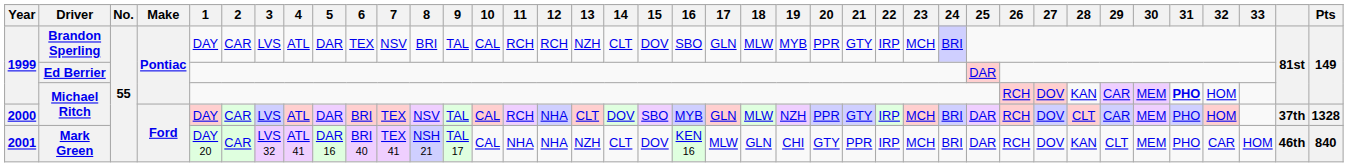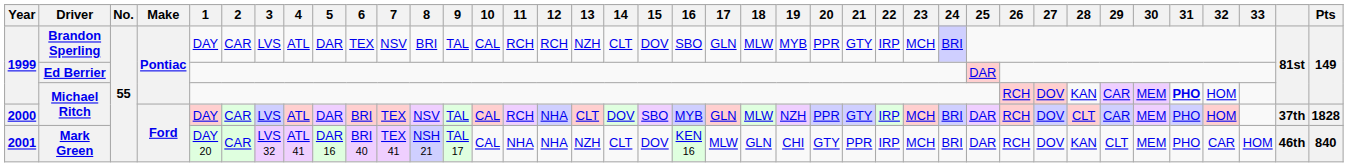 <table class="wikitable" style="text-align:center; font-size:75%">
 <tr>
 <th>Year</th>
 <th>Driver</th>
 <th>No.</th>
 <th>Make</th>
 <th>1</th>
 <th>2</th>
 <th>3</th>
 <th>4</th>
 <th>5</th>
 <th>6</th>
 <th>7</th>
 <th>8</th>
 <th>9</th>
 <th>10</th>
 <th>11</th>
 <th>12</th>
 <th>13</th>
 <th>14</th>
 <th>15</th>
 <th>16</th>
 <th>17</th>
 <th>18</th>
 <th>19</th>
 <th>20</th>
 <th>21</th>
 <th>22</th>
 <th>23</th>
 <th>24</th>
 <th>25</th>
 <th>26</th>
 <th>27</th>
 <th>28</th>
 <th>29</th>
 <th>30</th>
 <th>31</th>
 <th>32</th>
 <th>33</th>
 <th></th>
 <th>Pts</th>
 </tr>
 <tr>
 <th rowspan=3><a href='#'>1999</a></th>
 <th><a href='#'>Brandon Sperling</a></th>
 <th rowspan=5>55</th>
 <th rowspan=3><a href='#'>Pontiac</a></th>
 <td><a href='#'>DAY</a></td>
 <td><a href='#'>CAR</a></td>
 <td><a href='#'>LVS</a></td>
 <td><a href='#'>ATL</a></td>
 <td><a href='#'>DAR</a></td>
 <td><a href='#'>TEX</a></td>
 <td><a href='#'>NSV</a></td>
 <td><a href='#'>BRI</a></td>
 <td><a href='#'>TAL</a></td>
 <td><a href='#'>CAL</a></td>
 <td><a href='#'>RCH</a></td>
 <td><a href='#'>RCH</a></td>
 <td><a href='#'>NZH</a></td>
 <td><a href='#'>CLT</a></td>
 <td><a href='#'>DOV</a></td>
 <td><a href='#'>SBO</a></td>
 <td><a href='#'>GLN</a></td>
 <td><a href='#'>MLW</a></td>
 <td><a href='#'>MYB</a></td>
 <td><a href='#'>PPR</a></td>
 <td><a href='#'>GTY</a></td>
 <td><a href='#'>IRP</a></td>
 <td><a href='#'>MCH</a></td>
 <td style="background:#CFCFFF;"><a href='#'>BRI</a><br></td>
 <td colspan=9></td>
 <th rowspan=3>81st</th>
 <th rowspan=3>149</th>
 </tr>
 <tr>
 <th><a href='#'>Ed Berrier</a></th>
 <td colspan=24></td>
 <td style="background:#FFCFCF;"><a href='#'>DAR</a><br></td>
 <td colspan=8></td>
 </tr>
 <tr>
 <th rowspan=2><a href='#'>Michael Ritch</a></th>
 <td colspan=25></td>
 <td style="background:#FFCFCF;"><a href='#'>RCH</a><br></td>
 <td style="background:#FFCFCF;"><a href='#'>DOV</a><br></td>
 <td><a href='#'>KAN</a></td>
 <td style="background:#EFCFFF;"><a href='#'>CAR</a><br></td>
 <td style="background:#EFCFFF;"><a href='#'>MEM</a><br></td>
 <td><strong><a href='#'>PHO</a></strong></td>
 <td><a href='#'>HOM</a></td>
 <td></td>
 </tr>
 <tr>
 <th><a href='#'>2000</a></th>
 <th rowspan=2><a href='#'>Ford</a></th>
 <td style="background:#FFCFCF;"><a href='#'>DAY</a><br></td>
 <td style="background:#DFFFDF;"><a href='#'>CAR</a><br></td>
 <td style="background:#CFCFFF;"><a href='#'>LVS</a><br></td>
 <td style="background:#FFCFCF;"><a href='#'>ATL</a><br></td>
 <td style="background:#EFCFFF;"><a href='#'>DAR</a><br></td>
 <td style="background:#FFCFCF;"><a href='#'>BRI</a><br></td>
 <td style="background:#FFCFCF;"><a href='#'>TEX</a><br></td>
 <td style="background:#EFCFFF;"><a href='#'>NSV</a><br></td>
 <td style="background:#DFFFDF;"><a href='#'>TAL</a><br></td>
 <td style="background:#FFCFCF;"><a href='#'>CAL</a><br></td>
 <td style="background:#EFCFFF;"><a href='#'>RCH</a><br></td>
 <td style="background:#CFCFFF;"><a href='#'>NHA</a><br></td>
 <td style="background:#FFCFCF;"><a href='#'>CLT</a><br></td>
 <td style="background:#DFFFDF;"><a href='#'>DOV</a><br></td>
 <td style="background:#EFCFFF;"><a href='#'>SBO</a><br></td>
 <td style="background:#CFCFFF;"><a href='#'>MYB</a><br></td>
 <td style="background:#FFCFCF;"><a href='#'>GLN</a><br></td>
 <td style="background:#DFFFDF;"><a href='#'>MLW</a><br></td>
 <td style="background:#EFCFFF;"><a href='#'>NZH</a><br></td>
 <td style="background:#CFCFFF;"><a href='#'>PPR</a><br></td>
 <td style="background:#CFCFFF;"><a href='#'>GTY</a><br></td>
 <td style="background:#DFFFDF;"><a href='#'>IRP</a><br></td>
 <td style="background:#FFCFCF;"><a href='#'>MCH</a><br></td>
 <td style="background:#CFCFFF;"><a href='#'>BRI</a><br></td>
 <td style="background:#EFCFFF;"><a href='#'>DAR</a><br></td>
 <td style="background:#FFCFCF;"><a href='#'>RCH</a><br></td>
 <td style="background:#CFCFFF;"><a href='#'>DOV</a><br></td>
 <td style="background:#FFCFCF;"><a href='#'>CLT</a><br></td>
 <td style="background:#CFCFFF;"><a href='#'>CAR</a><br></td>
 <td style="background:#EFCFFF;"><a href='#'>MEM</a><br></td>
 <td style="background:#CFCFFF;"><a href='#'>PHO</a><br></td>
 <td style="background:#FFCFCF;"><a href='#'>HOM</a><br></td>
 <td></td>
 <th>37th</th>
-<th>1328</th>
+<th>1828</th>
 </tr>
 <tr>
 <th><a href='#'>2001</a></th>
 <th><a href='#'>Mark Green</a></th>
 <td style="background:#DFFFDF;"><a href='#'>DAY</a><br><small>20</small></td>
 <td style="background:#DFFFDF;"><a href='#'>CAR</a><br></td>
 <td style="background:#EFCFFF;"><a href='#'>LVS</a><br><small>32</small></td>
 <td style="background:#EFCFFF;"><a href='#'>ATL</a><br><small>41</small></td>
 <td style="background:#DFFFDF;"><a href='#'>DAR</a><br><small>16</small></td>
 <td style="background:#EFCFFF;"><a href='#'>BRI</a><br><small>40</small></td>
 <td style="background:#EFCFFF;"><a href='#'>TEX</a><br><small>41</small></td>
 <td style="background:#CFCFFF;"><a href='#'>NSH</a><br><small>21</small></td>
 <td style="background:#DFFFDF;"><a href='#'>TAL</a><br><small>17</small></td>
 <td><a href='#'>CAL</a></td>
 <td><a href='#'>NHA</a></td>
 <td><a href='#'>NHA</a></td>
 <td><a href='#'>NZH</a></td>
 <td><a href='#'>CLT</a></td>
 <td><a href='#'>DOV</a></td>
 <td style="background:#DFFFDF;"><a href='#'>KEN</a><br><small>16</small></td>
 <td><a href='#'>MLW</a></td>
 <td><a href='#'>GLN</a></td>
 <td><a href='#'>CHI</a></td>
 <td><a href='#'>GTY</a></td>
 <td><a href='#'>PPR</a></td>
 <td><a href='#'>IRP</a></td>
 <td><a href='#'>MCH</a></td>
 <td><a href='#'>BRI</a></td>
 <td><a href='#'>DAR</a></td>
 <td><a href='#'>RCH</a></td>
 <td><a href='#'>DOV</a></td>
 <td><a href='#'>KAN</a></td>
 <td><a href='#'>CLT</a></td>
 <td><a href='#'>MEM</a></td>
 <td><a href='#'>PHO</a></td>
 <td><a href='#'>CAR</a></td>
 <td><a href='#'>HOM</a></td>
 <th>46th</th>
 <th>840</th>
 </tr>
 </table>
